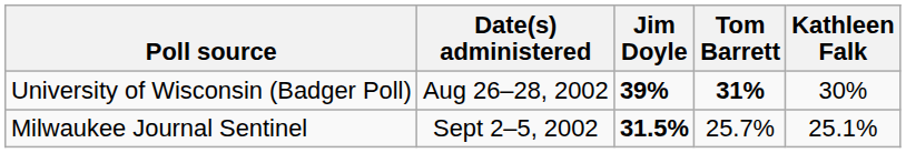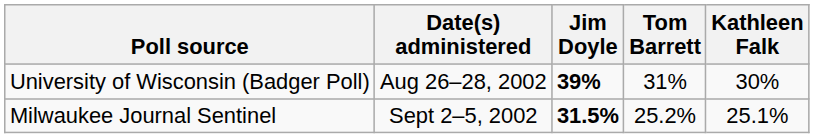 <table class="wikitable" style="font-size:90%;">
 <tr valign=bottom>
 <th>Poll source</th>
 <th>Date(s)<br>administered</th>
 <th style="width:40px;">Jim<br>Doyle</th>
 <th style="width:40px;">Tom<br>Barrett</th>
 <th style="width:40px;">Kathleen<br>Falk</th>
 </tr>
 <tr>
 <td>University of Wisconsin (Badger Poll)</td>
 <td align=center>Aug 26–28, 2002</td>
 <td><strong>39%</strong></td>
-<td align=center><strong>31%</strong></td>
+<td align=center>31%</td>
 <td align=center>30%</td>
 </tr>
 <tr>
 <td>Milwaukee Journal Sentinel</td>
 <td align=center>Sept 2–5, 2002</td>
 <td><strong>31.5%</strong></td>
-<td align=center>25.7%</td>
+<td align=center>25.2%</td>
 <td align=center>25.1%</td>
 </tr>
 </table>
